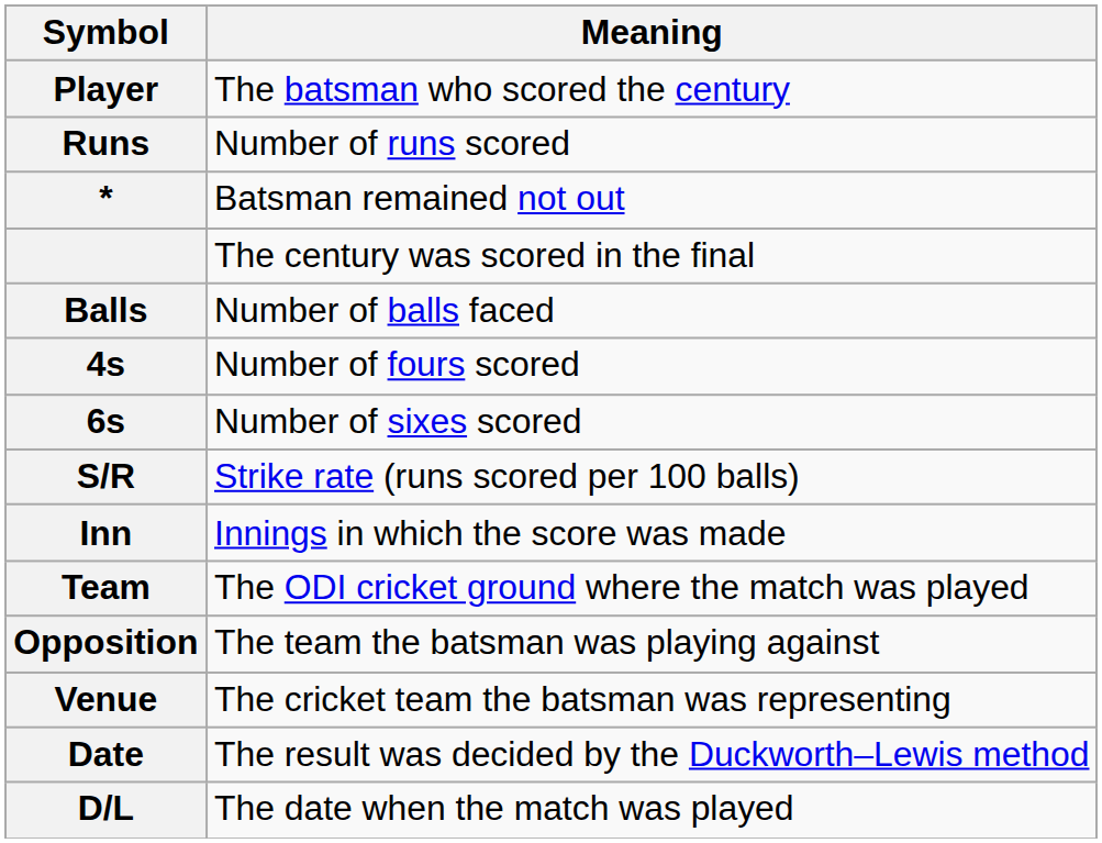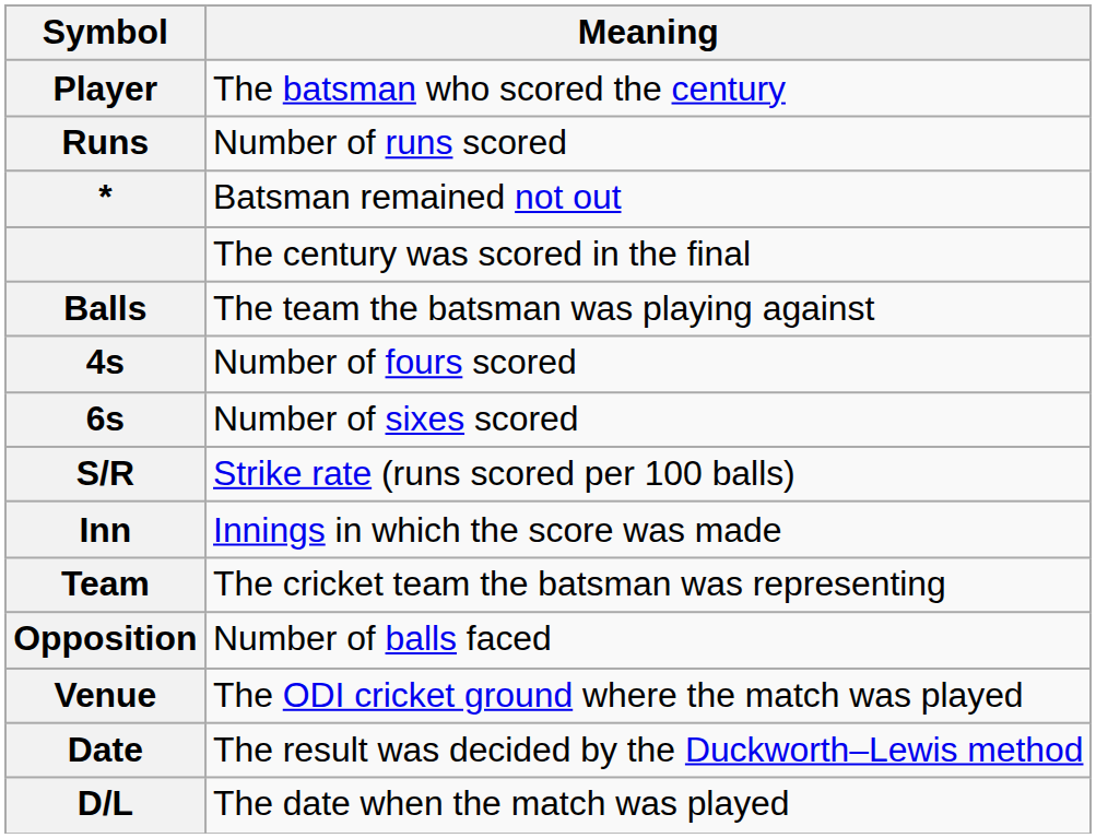 <table class="wikitable plainrowheaders">
 <tr>
 <th scope="col">Symbol</th>
 <th scope="col">Meaning</th>
 </tr>
 <tr>
 <th scope="row">Player</th>
 <td>The <a href='#'>batsman</a> who scored the <a href='#'>century</a></td>
 </tr>
 <tr>
 <th scope="row">Runs</th>
 <td>Number of <a href='#'>runs</a> scored</td>
 </tr>
 <tr>
 <th scope="row">*</th>
 <td>Batsman remained <a href='#'>not out</a></td>
 </tr>
 <tr>
 <th scope="row"></th>
 <td>The century was scored in the final</td>
 </tr>
 <tr>
 <th scope="row">Balls</th>
-<td>Number of <a href='#'>balls</a> faced</td>
+<td>The team the batsman was playing against</td>
 </tr>
 <tr>
 <th scope="row">4s</th>
 <td>Number of <a href='#'>fours</a> scored</td>
 </tr>
 <tr>
 <th scope="row">6s</th>
 <td>Number of <a href='#'>sixes</a> scored</td>
 </tr>
 <tr>
 <th scope="row">S/R</th>
 <td><a href='#'>Strike rate</a> (runs scored per 100 balls)</td>
 </tr>
 <tr>
 <th scope="row">Inn</th>
 <td><a href='#'>Innings</a> in which the score was made</td>
 </tr>
 <tr>
 <th scope="row">Team</th>
-<td>The <a href='#'>ODI cricket ground</a> where the match was played</td>
+<td>The cricket team the batsman was representing</td>
 </tr>
 <tr>
 <th scope="row">Opposition</th>
-<td>The team the batsman was playing against</td>
+<td>Number of <a href='#'>balls</a> faced</td>
 </tr>
 <tr>
 <th scope="row">Venue</th>
-<td>The cricket team the batsman was representing</td>
+<td>The <a href='#'>ODI cricket ground</a> where the match was played</td>
 </tr>
 <tr>
 <th scope="row">Date</th>
 <td>The result was decided by the <a href='#'>Duckworth–Lewis method</a></td>
 </tr>
 <tr>
 <th scope="row">D/L</th>
 <td>The date when the match was played</td>
 </tr>
 </table>
